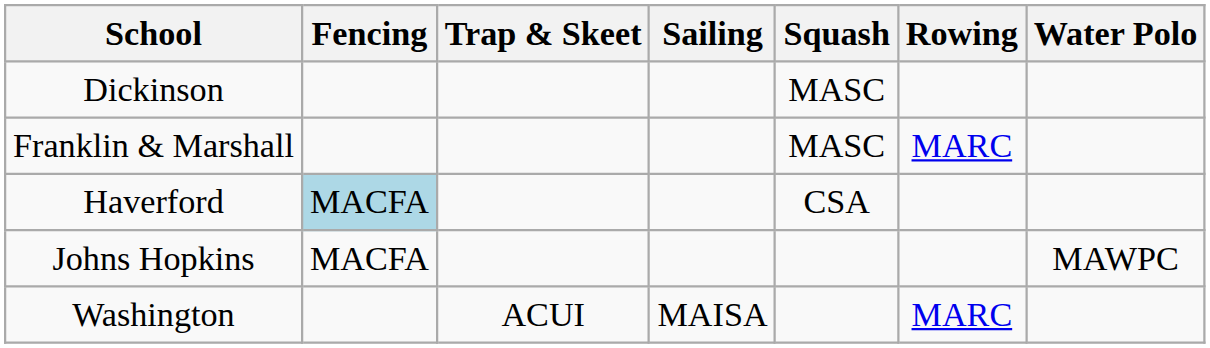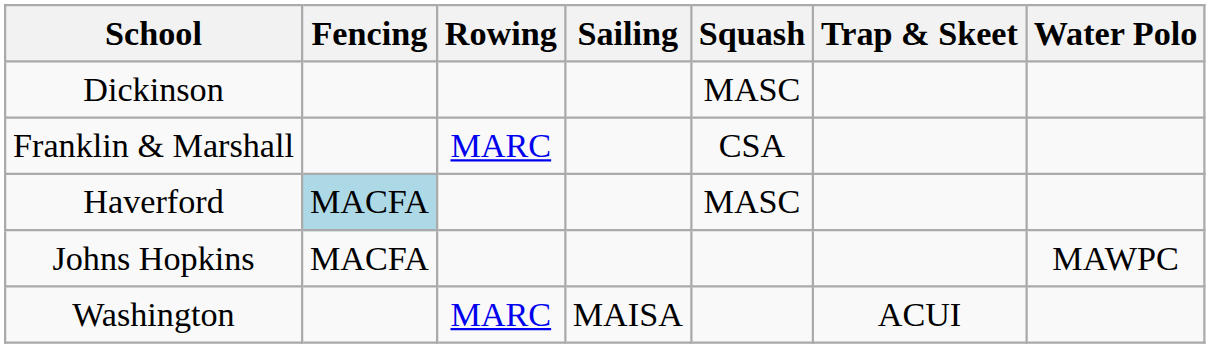 <table class="wikitable" style="text-align:center; font-size:95%">
 <tr>
 <th>School</th>
 <th>Fencing</th>
-<th>Trap & Skeet</th>
+<th>Rowing</th>
 <th>Sailing</th>
 <th>Squash</th>
-<th>Rowing</th>
+<th>Trap & Skeet</th>
 <th>Water Polo</th>
 </tr>
 <tr>
 <td>Dickinson</td>
 <td></td>
 <td></td>
 <td></td>
 <td>MASC</td>
 <td></td>
 <td></td>
 </tr>
 <tr>
 <td>Franklin & Marshall</td>
 <td></td>
+<td><a href='#'>MARC</a></td>
 <td></td>
+<td>CSA</td>
 <td></td>
-<td>MASC</td>
-<td><a href='#'>MARC</a></td>
 <td></td>
 </tr>
 <tr>
 <td>Haverford</td>
 <td style="background: lightblue;">MACFA</td>
 <td></td>
 <td></td>
-<td>CSA</td>
+<td>MASC</td>
 <td></td>
 <td></td>
 </tr>
 <tr>
 <td>Johns Hopkins</td>
 <td>MACFA</td>
 <td></td>
 <td></td>
 <td></td>
 <td></td>
 <td>MAWPC</td>
 </tr>
 <tr>
 <td>Washington</td>
 <td></td>
-<td>ACUI</td>
+<td><a href='#'>MARC</a></td>
 <td>MAISA</td>
 <td></td>
-<td><a href='#'>MARC</a></td>
+<td>ACUI</td>
 <td></td>
 </tr>
 </table>
